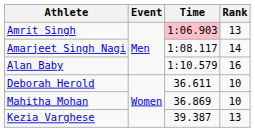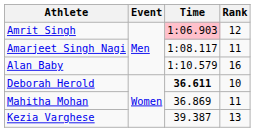 <table class=wikitable style="text-align:center; font-size:90%">
 <tr>
 <th>Athlete</th>
 <th>Event</th>
 <th>Time</th>
 <th>Rank</th>
 </tr>
 <tr>
 <td align=left><a href='#'>Amrit Singh</a></td>
 <td rowspan=3 align=left><a href='#'>Men</a></td>
 <td style="background: pink;">1:06.903</td>
-<td>13</td>
+<td>12</td>
 </tr>
 <tr>
 <td align=left><a href='#'>Amarjeet Singh Nagi</a></td>
 <td>1:08.117</td>
-<td>14</td>
+<td>11</td>
 </tr>
 <tr>
 <td align=left><a href='#'>Alan Baby</a></td>
 <td>1:10.579</td>
 <td>16</td>
 </tr>
 <tr>
 <td align=left><a href='#'>Deborah Herold</a></td>
 <td rowspan=3 align=left><a href='#'>Women</a></td>
-<td>36.611</td>
+<td><strong>36.611</strong></td>
 <td>10</td>
 </tr>
 <tr>
 <td align=left><a href='#'>Mahitha Mohan</a></td>
 <td>36.869</td>
-<td>10</td>
+<td>11</td>
 </tr>
 <tr>
 <td align=left><a href='#'>Kezia Varghese</a></td>
 <td>39.387</td>
 <td>13</td>
 </tr>
 </table>
